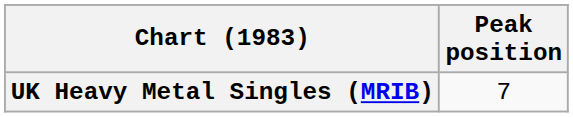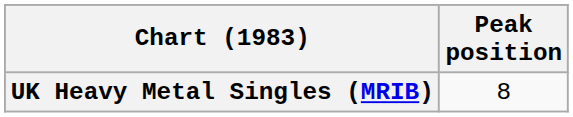 <table class="wikitable sortable plainrowheaders" style="text-align:center">
 <tr>
 <th>Chart (1983)</th>
 <th>Peak<br>position</th>
 </tr>
 <tr>
 <th scope="row">UK Heavy Metal Singles (<a href='#'>MRIB</a>)</th>
-<td>7</td>
+<td>8</td>
 </tr>
 </table>
